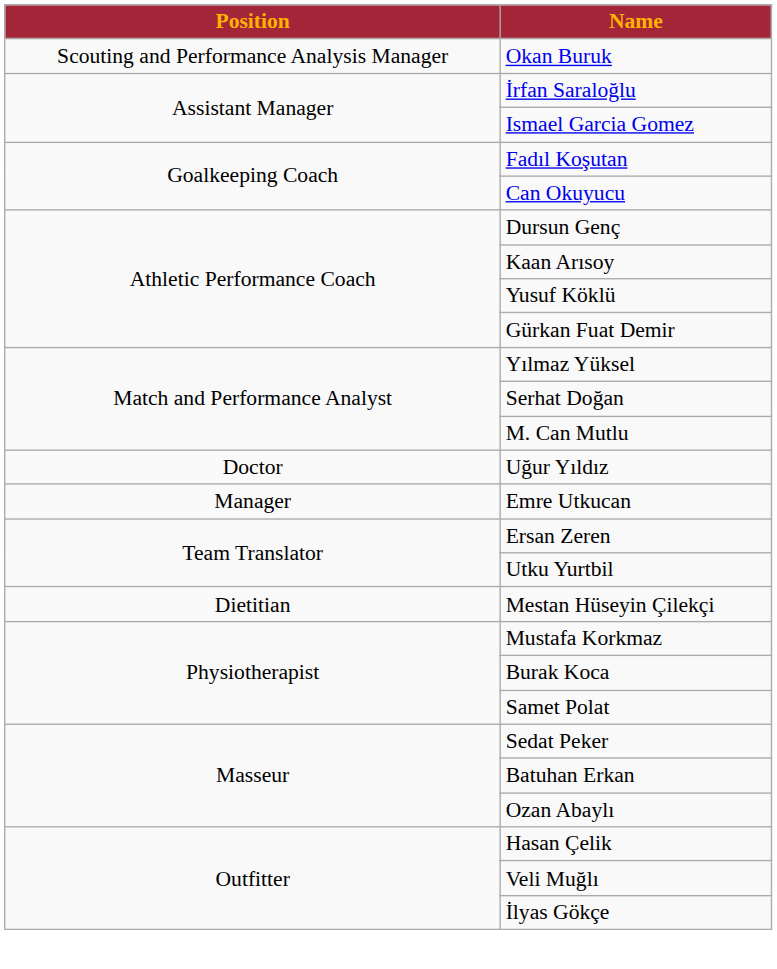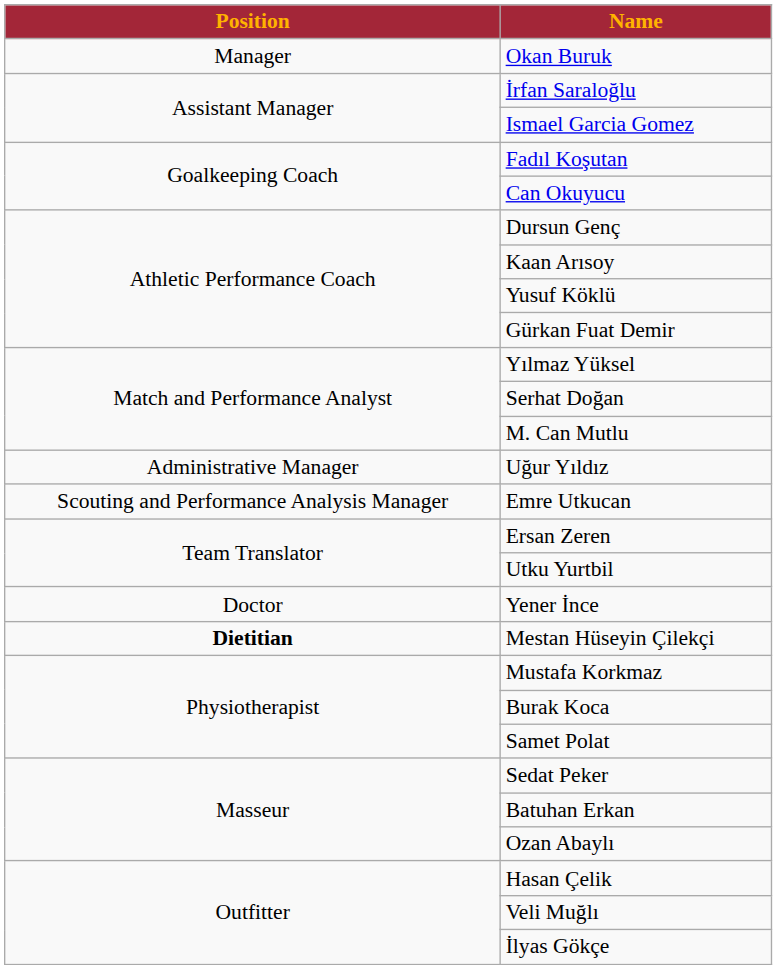 <table class="wikitable" style="text-align:center;width:45%;">
 <tr>
 <th style=background:#A32638;color:#FFB300>Position</th>
 <th style=background:#A32638;color:#FFB300>Name</th>
 </tr>
 <tr>
-<td>Scouting and Performance Analysis Manager</td>
+<td>Manager</td>
 <td align=left> <a href='#'>Okan Buruk</a></td>
 </tr>
 <tr>
 <td rowspan=2>Assistant Manager</td>
 <td align=left> <a href='#'>İrfan Saraloğlu</a></td>
 </tr>
 <tr>
 <td align=left> <a href='#'>Ismael Garcia Gomez</a></td>
 </tr>
 <tr>
 <td rowspan=2>Goalkeeping Coach</td>
 <td align=left> <a href='#'>Fadıl Koşutan</a></td>
 </tr>
 <tr>
 <td align=left> <a href='#'>Can Okuyucu</a></td>
 </tr>
 <tr>
 <td rowspan=4>Athletic Performance Coach</td>
 <td align=left> Dursun Genç</td>
 </tr>
 <tr>
 <td align=left> Kaan Arısoy</td>
 </tr>
 <tr>
 <td align=left> Yusuf Köklü</td>
 </tr>
 <tr>
 <td align=left> Gürkan Fuat Demir</td>
 </tr>
 <tr>
 <td rowspan=3>Match and Performance Analyst</td>
 <td align=left> Yılmaz Yüksel</td>
 </tr>
 <tr>
 <td align=left> Serhat Doğan</td>
 </tr>
 <tr>
 <td align=left> M. Can Mutlu</td>
 </tr>
 <tr>
-<td>Doctor</td>
+<td>Administrative Manager</td>
 <td align=left> Uğur Yıldız</td>
 </tr>
 <tr>
-<td>Manager</td>
+<td>Scouting and Performance Analysis Manager</td>
 <td align=left> Emre Utkucan</td>
 </tr>
 <tr>
 <td rowspan=2>Team Translator</td>
 <td align=left> Ersan Zeren</td>
 </tr>
 <tr>
 <td align=left> Utku Yurtbil</td>
 </tr>
 <tr>
-<td>Dietitian</td>
+<td>Doctor</td>
+<td align=left> Yener İnce</td>
+</tr>
+<tr>
+<td><strong>Dietitian</strong></td>
 <td align=left> Mestan Hüseyin Çilekçi</td>
 </tr>
 <tr>
 <td rowspan=3>Physiotherapist</td>
 <td align=left> Mustafa Korkmaz</td>
 </tr>
 <tr>
 <td align=left> Burak Koca</td>
 </tr>
 <tr>
 <td align=left> Samet Polat</td>
 </tr>
 <tr>
 <td rowspan=3>Masseur</td>
 <td align=left> Sedat Peker</td>
 </tr>
 <tr>
 <td align=left> Batuhan Erkan</td>
 </tr>
 <tr>
 <td align=left> Ozan Abaylı</td>
 </tr>
 <tr>
 <td rowspan=3>Outfitter</td>
 <td align=left> Hasan Çelik</td>
 </tr>
 <tr>
 <td align=left> Veli Muğlı</td>
 </tr>
 <tr>
 <td align=left> İlyas Gökçe</td>
 </tr>
 </table>
